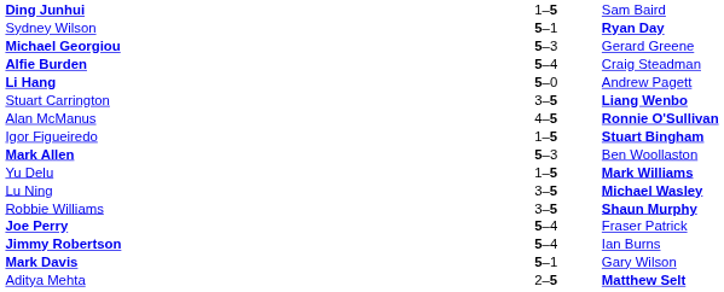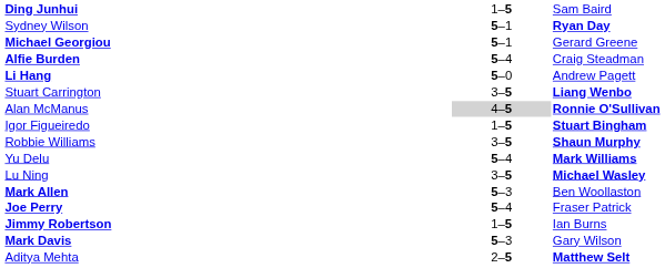 <table width="100%" cellspacing="1">
 <tr>
 <th width=45%></th>
 <th width=10%></th>
 <th width=45%></th>
 </tr>
 <tr>
 <td> <strong><a href='#'>Ding Junhui</a></strong></td>
 <td align="center">1–<strong>5</strong></td>
 <td> <a href='#'>Sam Baird</a></td>
 </tr>
 <tr>
 <td> <a href='#'>Sydney Wilson</a></td>
 <td align="center"><strong>5</strong>–1</td>
 <td> <strong><a href='#'>Ryan Day</a></strong></td>
 </tr>
 <tr>
 <td> <strong><a href='#'>Michael Georgiou</a></strong></td>
-<td align="center"><strong>5</strong>–3</td>
+<td align="center"><strong>5</strong>–1</td>
 <td> <a href='#'>Gerard Greene</a></td>
 </tr>
 <tr>
 <td> <strong><a href='#'>Alfie Burden</a></strong></td>
 <td align="center"><strong>5</strong>–4</td>
 <td> <a href='#'>Craig Steadman</a></td>
 </tr>
 <tr>
 <td> <strong><a href='#'>Li Hang</a></strong></td>
 <td align="center"><strong>5</strong>–0</td>
 <td> <a href='#'>Andrew Pagett</a></td>
 </tr>
 <tr>
 <td> <a href='#'>Stuart Carrington</a></td>
 <td align="center">3–<strong>5</strong></td>
 <td> <strong><a href='#'>Liang Wenbo</a></strong></td>
 </tr>
 <tr>
 <td> <a href='#'>Alan McManus</a></td>
-<td align="center">4–<strong>5</strong></td>
+<td align="center" style="background: lightgrey;">4–<strong>5</strong></td>
 <td> <strong><a href='#'>Ronnie O'Sullivan</a></strong></td>
 </tr>
 <tr>
 <td> <a href='#'>Igor Figueiredo</a></td>
 <td align="center">1–<strong>5</strong></td>
 <td> <strong><a href='#'>Stuart Bingham</a></strong></td>
 </tr>
 <tr>
-<td> <strong><a href='#'>Mark Allen</a></strong></td>
-<td align="center"><strong>5</strong>–3</td>
-<td> <a href='#'>Ben Woollaston</a></td>
+<td> <a href='#'>Robbie Williams</a></td>
+<td align="center">3–<strong>5</strong></td>
+<td> <strong><a href='#'>Shaun Murphy</a></strong></td>
 </tr>
 <tr>
 <td> <a href='#'>Yu Delu</a></td>
-<td align="center">1–<strong>5</strong></td>
+<td align="center"><strong>5</strong>–4</td>
 <td> <strong><a href='#'>Mark Williams</a></strong></td>
 </tr>
 <tr>
 <td> <a href='#'>Lu Ning</a></td>
 <td align="center">3–<strong>5</strong></td>
 <td> <strong><a href='#'>Michael Wasley</a></strong></td>
 </tr>
 <tr>
-<td> <a href='#'>Robbie Williams</a></td>
-<td align="center">3–<strong>5</strong></td>
-<td> <strong><a href='#'>Shaun Murphy</a></strong></td>
+<td> <strong><a href='#'>Mark Allen</a></strong></td>
+<td align="center"><strong>5</strong>–3</td>
+<td> <a href='#'>Ben Woollaston</a></td>
 </tr>
 <tr>
 <td> <strong><a href='#'>Joe Perry</a></strong></td>
 <td align="center"><strong>5</strong>–4</td>
 <td> <a href='#'>Fraser Patrick</a></td>
 </tr>
 <tr>
 <td> <strong><a href='#'>Jimmy Robertson</a></strong></td>
-<td align="center"><strong>5</strong>–4</td>
+<td align="center">1–<strong>5</strong></td>
 <td> <a href='#'>Ian Burns</a></td>
 </tr>
 <tr>
 <td> <strong><a href='#'>Mark Davis</a></strong></td>
-<td align="center"><strong>5</strong>–1</td>
+<td align="center"><strong>5</strong>–3</td>
 <td> <a href='#'>Gary Wilson</a></td>
 </tr>
 <tr>
 <td> <a href='#'>Aditya Mehta</a></td>
 <td align="center">2–<strong>5</strong></td>
 <td> <strong><a href='#'>Matthew Selt</a></strong></td>
 </tr>
 </table>
